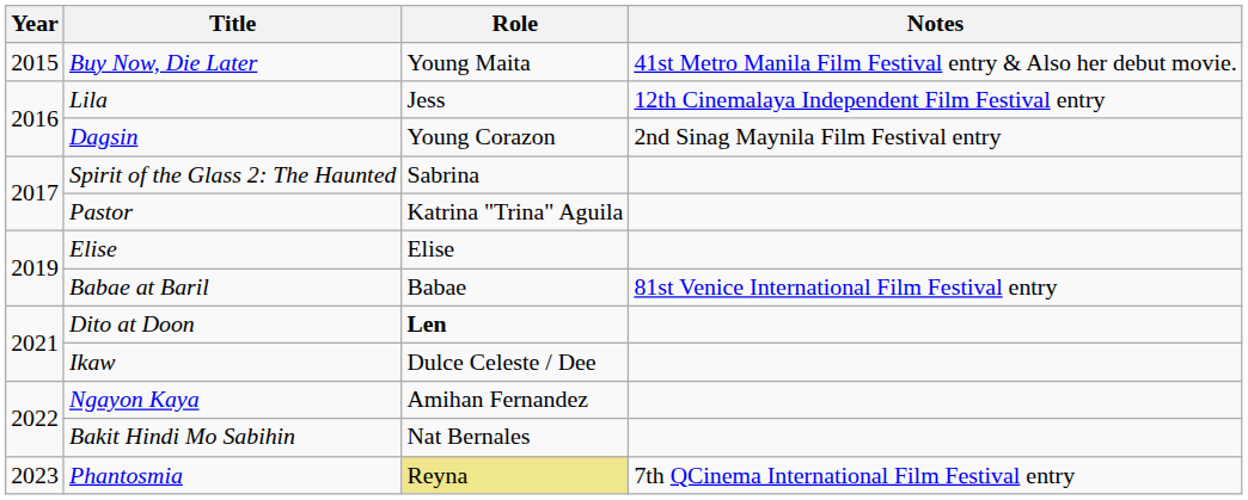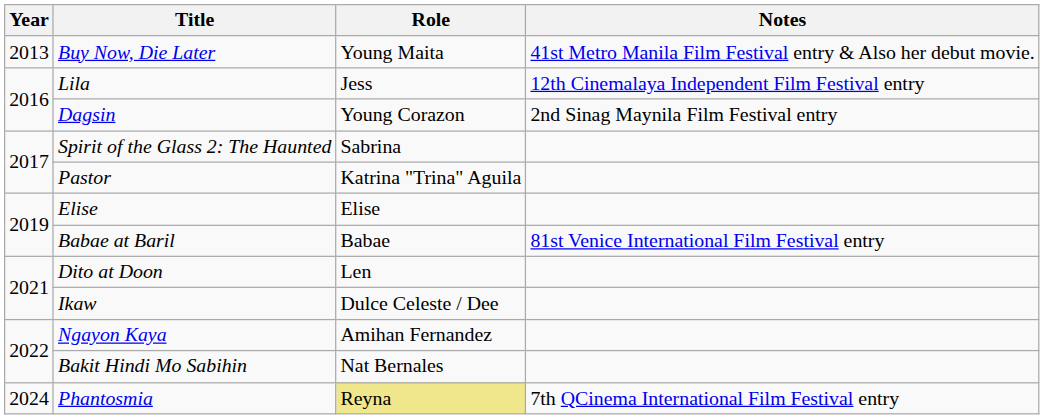 <table class="wikitable sortable">
 <tr>
 <th>Year</th>
 <th>Title</th>
 <th>Role</th>
 <th>Notes</th>
 </tr>
 <tr>
-<td>2015</td>
+<td>2013</td>
 <td><em><a href='#'>Buy Now, Die Later</a></em></td>
 <td>Young Maita</td>
 <td><a href='#'>41st Metro Manila Film Festival</a> entry & Also her debut movie.</td>
 </tr>
 <tr>
 <td rowspan="2">2016</td>
 <td><em>Lila</em></td>
 <td>Jess</td>
 <td><a href='#'>12th Cinemalaya Independent Film Festival</a> entry</td>
 </tr>
 <tr>
 <td><em><a href='#'>Dagsin</a></em></td>
 <td>Young Corazon</td>
 <td>2nd Sinag Maynila Film Festival entry </td>
 </tr>
 <tr>
 <td rowspan="2">2017</td>
 <td><em>Spirit of the Glass 2: The Haunted</em></td>
 <td>Sabrina</td>
 <td></td>
 </tr>
 <tr>
 <td><em>Pastor</em></td>
 <td>Katrina "Trina" Aguila</td>
 <td></td>
 </tr>
 <tr>
 <td rowspan="2">2019</td>
 <td><em>Elise</em></td>
 <td>Elise</td>
 <td></td>
 </tr>
 <tr>
 <td><em>Babae at Baril</em></td>
 <td>Babae</td>
 <td><a href='#'>81st Venice International Film Festival</a> entry</td>
 </tr>
 <tr>
 <td rowspan="2">2021</td>
 <td><em>Dito at Doon</em></td>
-<td><strong>Len</strong></td>
+<td>Len</td>
 <td></td>
 </tr>
 <tr>
 <td><em>Ikaw</em></td>
 <td>Dulce Celeste / Dee</td>
 <td></td>
 </tr>
 <tr>
 <td rowspan="2">2022</td>
 <td><em><a href='#'>Ngayon Kaya</a></em></td>
 <td>Amihan Fernandez</td>
 <td></td>
 </tr>
 <tr>
 <td><em>Bakit Hindi Mo Sabihin</em></td>
 <td>Nat Bernales</td>
 <td></td>
 </tr>
 <tr>
-<td rowspan="1">2023</td>
+<td rowspan="1">2024</td>
 <td><em><a href='#'>Phantosmia</a></em></td>
 <td style="background: khaki;">Reyna</td>
 <td>7th <a href='#'>QCinema International Film Festival</a> entry</td>
 </tr>
 </table>
